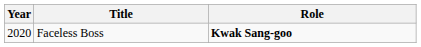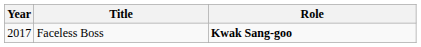 <table class="wikitable" style="width:550px">
 <tr>
 <th width=10>Year</th>
 <th>Title</th>
 <th>Role</th>
 </tr>
 <tr>
-<td>2020</td>
+<td>2017</td>
 <td>Faceless Boss</td>
 <td><strong>Kwak Sang-goo</strong></td>
 </tr>
 </table>
